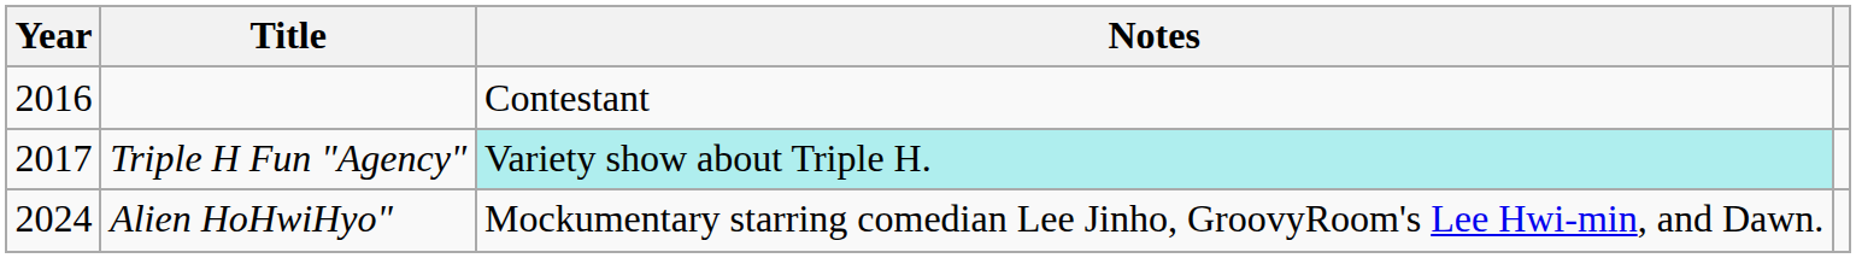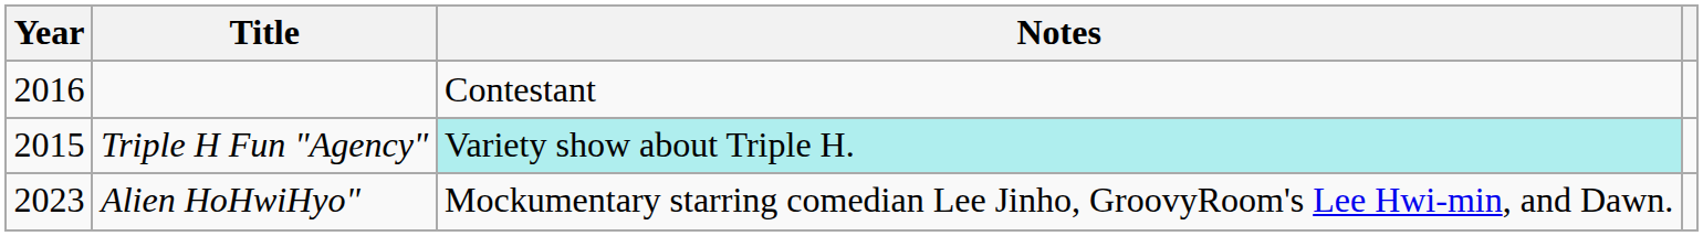 <table class="wikitable sortable">
 <tr>
 <th>Year</th>
 <th>Title</th>
 <th>Notes</th>
 <th class="unsortable"></th>
 </tr>
 <tr>
 <td>2016</td>
 <td></td>
 <td>Contestant</td>
 <td></td>
 </tr>
 <tr>
-<td>2017</td>
+<td>2015</td>
 <td><em>Triple H Fun "Agency"</em></td>
 <td style="background: paleturquoise;">Variety show about Triple H.</td>
 <td></td>
 </tr>
 <tr>
-<td>2024</td>
+<td>2023</td>
 <td><em>Alien HoHwiHyo"</em></td>
 <td>Mockumentary starring comedian Lee Jinho, GroovyRoom's <a href='#'>Lee Hwi-min</a>, and Dawn.</td>
 <td></td>
 </tr>
 </table>
